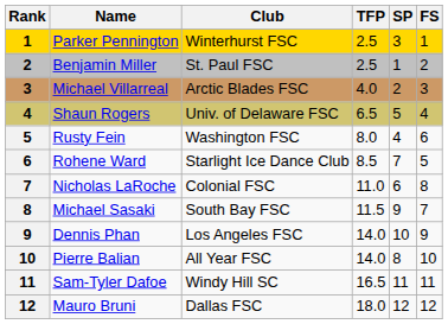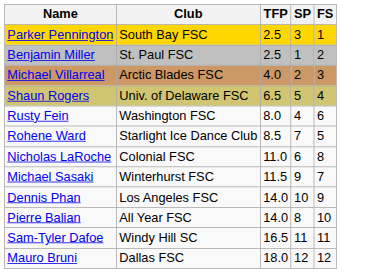 <table class="wikitable">
 <tr>
-<th>Rank</th>
 <th>Name</th>
 <th>Club</th>
 <th>TFP</th>
 <th>SP</th>
 <th>FS</th>
 </tr>
 <tr bgcolor="gold">
-<td align="center"><strong>1</strong></td>
 <td><a href='#'>Parker Pennington</a></td>
-<td>Winterhurst FSC</td>
+<td>South Bay FSC</td>
 <td>2.5</td>
 <td>3</td>
 <td>1</td>
 </tr>
 <tr bgcolor="silver">
-<td align="center"><strong>2</strong></td>
 <td><a href='#'>Benjamin Miller</a></td>
 <td>St. Paul FSC</td>
 <td>2.5</td>
 <td>1</td>
 <td>2</td>
 </tr>
 <tr bgcolor="cc9966">
-<td align="center"><strong>3</strong></td>
 <td><a href='#'>Michael Villarreal</a></td>
 <td>Arctic Blades FSC</td>
 <td>4.0</td>
 <td>2</td>
 <td>3</td>
 </tr>
 <tr bgcolor="#d1c571">
-<td align="center"><strong>4</strong></td>
 <td><a href='#'>Shaun Rogers</a></td>
 <td>Univ. of Delaware FSC</td>
 <td>6.5</td>
 <td>5</td>
 <td>4</td>
 </tr>
 <tr>
-<th>5</th>
 <td><a href='#'>Rusty Fein</a></td>
 <td>Washington FSC</td>
 <td>8.0</td>
 <td>4</td>
 <td>6</td>
 </tr>
 <tr>
-<th>6</th>
 <td><a href='#'>Rohene Ward</a></td>
 <td>Starlight Ice Dance Club</td>
 <td>8.5</td>
 <td>7</td>
 <td>5</td>
 </tr>
 <tr>
-<th>7</th>
 <td><a href='#'>Nicholas LaRoche</a></td>
 <td>Colonial FSC</td>
 <td>11.0</td>
 <td>6</td>
 <td>8</td>
 </tr>
 <tr>
-<th>8</th>
 <td><a href='#'>Michael Sasaki</a></td>
-<td>South Bay FSC</td>
+<td>Winterhurst FSC</td>
 <td>11.5</td>
 <td>9</td>
 <td>7</td>
 </tr>
 <tr>
-<th>9</th>
 <td><a href='#'>Dennis Phan</a></td>
 <td>Los Angeles FSC</td>
 <td>14.0</td>
 <td>10</td>
 <td>9</td>
 </tr>
 <tr>
-<th>10</th>
 <td><a href='#'>Pierre Balian</a></td>
 <td>All Year FSC</td>
 <td>14.0</td>
 <td>8</td>
 <td>10</td>
 </tr>
 <tr>
-<th>11</th>
 <td><a href='#'>Sam-Tyler Dafoe</a></td>
 <td>Windy Hill SC</td>
 <td>16.5</td>
 <td>11</td>
 <td>11</td>
 </tr>
 <tr>
-<th>12</th>
 <td><a href='#'>Mauro Bruni</a></td>
 <td>Dallas FSC</td>
 <td>18.0</td>
 <td>12</td>
 <td>12</td>
 </tr>
 </table>
